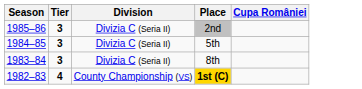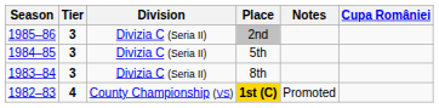 <table class="wikitable" style="text-align:center; font-size:90%">
 <tr>
 <th>Season</th>
 <th>Tier</th>
 <th>Division</th>
 <th>Place</th>
+<th>Notes</th>
 <th><a href='#'>Cupa României</a></th>
 </tr>
 <tr>
 <td><a href='#'>1985–86</a></td>
 <td><strong>3</strong></td>
 <td><a href='#'>Divizia C</a> <small>(Seria II)</small></td>
 <td align=center bgcolor=silver>2nd</td>
 <td></td>
+<td></td>
 </tr>
 <tr>
 <td><a href='#'>1984–85</a></td>
 <td><strong>3</strong></td>
 <td><a href='#'>Divizia C</a> <small>(Seria II)</small></td>
 <td>5th</td>
+<td></td>
 <td></td>
 </tr>
 <tr>
 <td><a href='#'>1983–84</a></td>
 <td><strong>3</strong></td>
 <td><a href='#'>Divizia C</a> <small>(Seria II)</small></td>
 <td>8th</td>
 <td></td>
+<td></td>
 </tr>
 <tr>
 <td><a href='#'>1982–83</a></td>
 <td><strong>4</strong></td>
 <td><a href='#'>County Championship</a> <small>(<a href='#'>VS</a>)</small></td>
 <td align=center bgcolor=gold><strong>1st (C)</strong></td>
+<td>Promoted</td>
 <td></td>
 </tr>
 </table>
